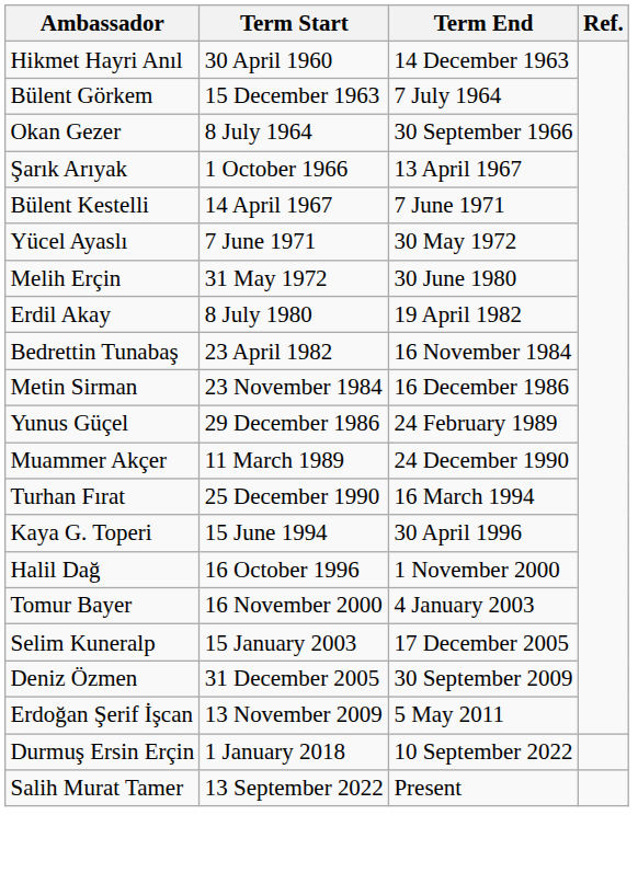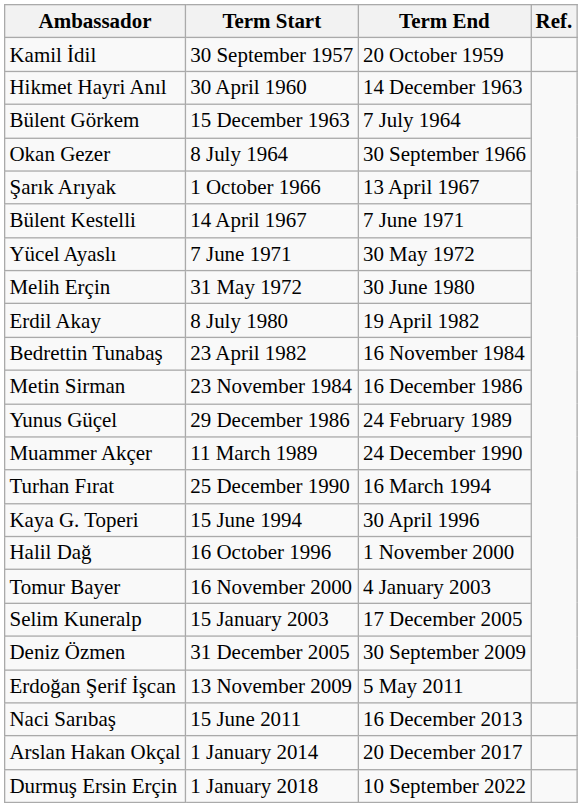 <table class="wikitable">
 <tr>
 <th>Ambassador</th>
 <th>Term Start</th>
 <th>Term End</th>
 <th>Ref.</th>
+</tr>
+<tr>
+<td>Kamil İdil</td>
+<td>30 September 1957</td>
+<td>20 October 1959</td>
+<td></td>
 </tr>
 <tr>
 <td>Hikmet Hayri Anıl</td>
 <td>30 April 1960</td>
 <td>14 December 1963</td>
 <td rowspan="19"></td>
 </tr>
 <tr>
 <td>Bülent Görkem</td>
 <td>15 December 1963</td>
 <td>7 July 1964</td>
 </tr>
 <tr>
 <td>Okan Gezer</td>
 <td>8 July 1964</td>
 <td>30 September 1966</td>
 </tr>
 <tr>
 <td>Şarık Arıyak</td>
 <td>1 October 1966</td>
 <td>13 April 1967</td>
 </tr>
 <tr>
 <td>Bülent Kestelli</td>
 <td>14 April 1967</td>
 <td>7 June 1971</td>
 </tr>
 <tr>
 <td>Yücel Ayaslı</td>
 <td>7 June 1971</td>
 <td>30 May 1972</td>
 </tr>
 <tr>
 <td>Melih Erçin</td>
 <td>31 May 1972</td>
 <td>30 June 1980</td>
 </tr>
 <tr>
 <td>Erdil Akay</td>
 <td>8 July 1980</td>
 <td>19 April 1982</td>
 </tr>
 <tr>
 <td>Bedrettin Tunabaş</td>
 <td>23 April 1982</td>
 <td>16 November 1984</td>
 </tr>
 <tr>
 <td>Metin Sirman</td>
 <td>23 November 1984</td>
 <td>16 December 1986</td>
 </tr>
 <tr>
 <td>Yunus Güçel</td>
 <td>29 December 1986</td>
 <td>24 February 1989</td>
 </tr>
 <tr>
 <td>Muammer Akçer</td>
 <td>11 March 1989</td>
 <td>24 December 1990</td>
 </tr>
 <tr>
 <td>Turhan Fırat</td>
 <td>25 December 1990</td>
 <td>16 March 1994</td>
 </tr>
 <tr>
 <td>Kaya G. Toperi</td>
 <td>15 June 1994</td>
 <td>30 April 1996</td>
 </tr>
 <tr>
 <td>Halil Dağ</td>
 <td>16 October 1996</td>
 <td>1 November 2000</td>
 </tr>
 <tr>
 <td>Tomur Bayer</td>
 <td>16 November 2000</td>
 <td>4 January 2003</td>
 </tr>
 <tr>
 <td>Selim Kuneralp</td>
 <td>15 January 2003</td>
 <td>17 December 2005</td>
 </tr>
 <tr>
 <td>Deniz Özmen</td>
 <td>31 December 2005</td>
 <td>30 September 2009</td>
 </tr>
 <tr>
 <td>Erdoğan Şerif İşcan</td>
 <td>13 November 2009</td>
 <td>5 May 2011</td>
 </tr>
 <tr>
+<td>Naci Sarıbaş</td>
+<td>15 June 2011</td>
+<td>16 December 2013</td>
+<td></td>
+</tr>
+<tr>
+<td>Arslan Hakan Okçal</td>
+<td>1 January 2014</td>
+<td>20 December 2017</td>
+<td></td>
+</tr>
+<tr>
 <td>Durmuş Ersin Erçin</td>
 <td>1 January 2018</td>
 <td>10 September 2022</td>
 <td></td>
 </tr>
-<tr>
-<td>Salih Murat Tamer</td>
-<td>13 September 2022</td>
-<td>Present</td>
-<td></td>
-</tr>
 </table>
